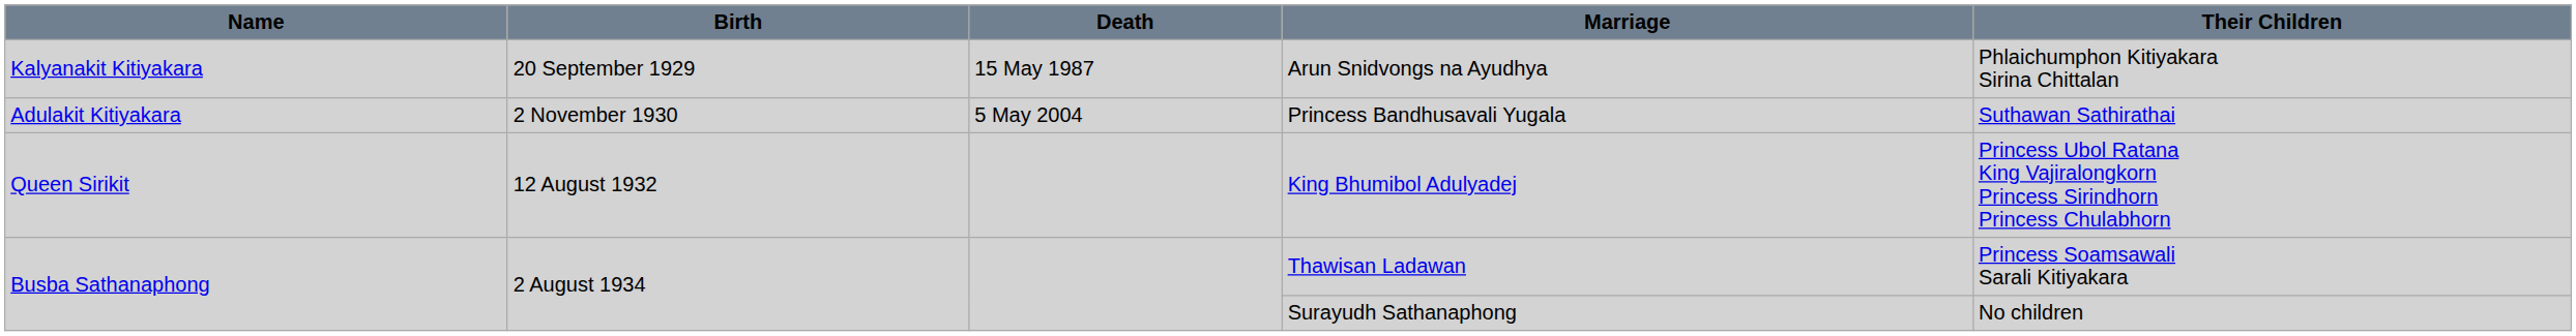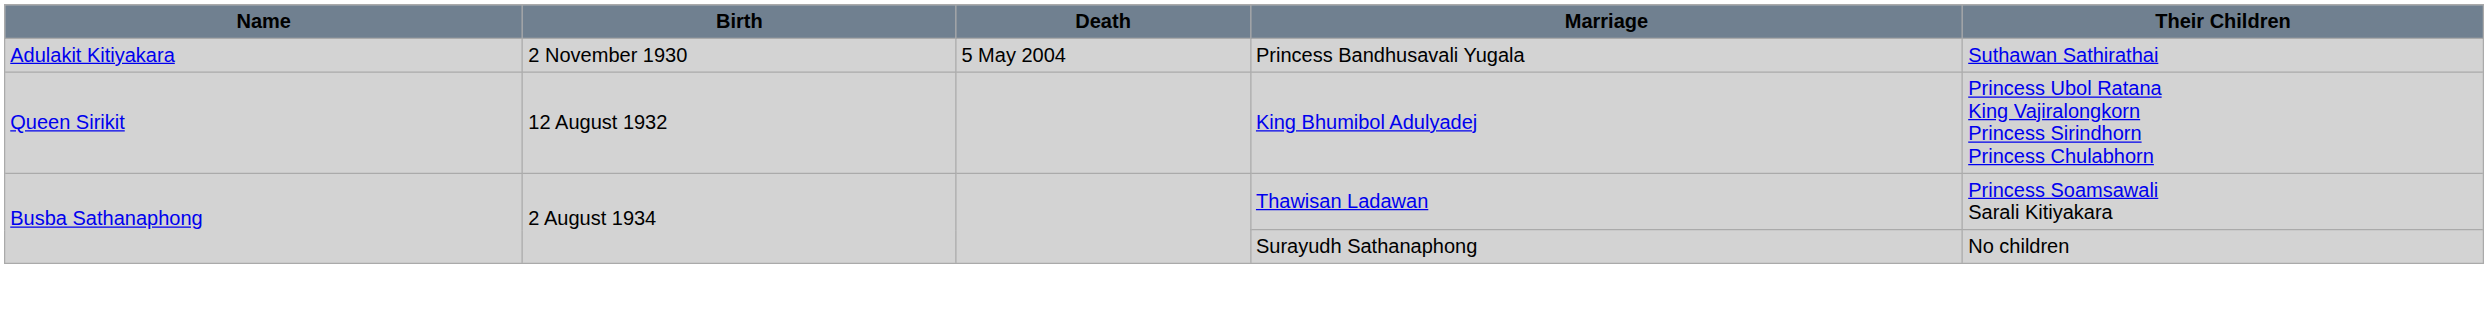 <table border="1" cellpadding="4" cellspacing="0" style="width:100%; margin:0.5em 1em 0.5em 0; background:#d3d3d3; border:1px #aaa solid; border-collapse:collapse;">
 <tr>
 <th style="background:#708090;"><span>Name</span></th>
 <th style="background:#708090;"><span>Birth</span></th>
 <th style="background:#708090;"><span>Death</span></th>
 <th style="background:#708090;"><span>Marriage</span></th>
 <th style="background:#708090;"><span>Their Children</span></th>
-</tr>
-<tr>
-<td><a href='#'>Kalyanakit Kitiyakara</a></td>
-<td>20 September 1929</td>
-<td>15 May 1987</td>
-<td>Arun Snidvongs na Ayudhya</td>
-<td>Phlaichumphon Kitiyakara<br>Sirina Chittalan</td>
 </tr>
 <tr>
 <td><a href='#'>Adulakit Kitiyakara</a></td>
 <td>2 November 1930</td>
 <td>5 May 2004</td>
 <td>Princess Bandhusavali Yugala</td>
 <td><a href='#'>Suthawan Sathirathai</a></td>
 </tr>
 <tr>
 <td><a href='#'>Queen Sirikit</a></td>
 <td>12 August 1932</td>
 <td></td>
 <td><a href='#'>King Bhumibol Adulyadej</a></td>
 <td><a href='#'>Princess Ubol Ratana</a><br><a href='#'>King Vajiralongkorn</a><br><a href='#'>Princess Sirindhorn</a><br><a href='#'>Princess Chulabhorn</a></td>
 </tr>
 <tr>
 <td rowspan="2"><a href='#'>Busba Sathanaphong</a></td>
 <td rowspan="2">2 August 1934</td>
 <td rowspan="2"></td>
 <td><a href='#'>Thawisan Ladawan</a></td>
 <td><a href='#'>Princess Soamsawali</a><br>Sarali Kitiyakara</td>
 </tr>
 <tr>
 <td>Surayudh Sathanaphong</td>
 <td>No children</td>
 </tr>
 </table>
